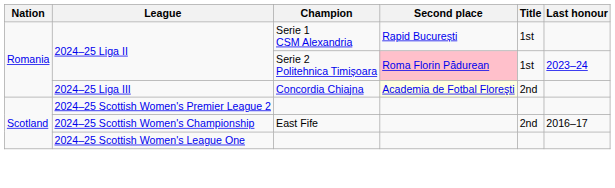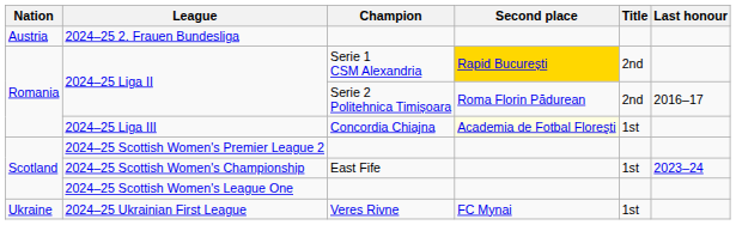 <table class=wikitable style="font-size:14px">
 <tr>
 <th>Nation</th>
 <th>League</th>
 <th>Champion</th>
 <th>Second place</th>
 <th data-sort-type="number">Title</th>
 <th>Last honour</th>
 </tr>
 <tr>
+<td> <a href='#'>Austria</a></td>
+<td><a href='#'>2024–25 2. Frauen Bundesliga</a></td>
+<td></td>
+<td></td>
+<td></td>
+<td></td>
+</tr>
+<tr>
 <td rowspan="3"> <a href='#'>Romania</a></td>
 <td rowspan="2"><a href='#'>2024–25 Liga II</a></td>
 <td>Serie 1 <br> <a href='#'>CSM Alexandria</a></td>
-<td><a href='#'>Rapid București</a></td>
-<td>1st</td>
+<td style="background: gold;"><a href='#'>Rapid București</a></td>
+<td>2nd</td>
 <td></td>
 </tr>
 <tr>
 <td>Serie 2 <br> <a href='#'>Politehnica Timișoara</a></td>
-<td style="background: pink;"><a href='#'>Roma Florin Pădurean</a></td>
-<td>1st</td>
-<td><a href='#'>2023–24</a></td>
+<td><a href='#'>Roma Florin Pădurean</a></td>
+<td>2nd</td>
+<td>2016–17</td>
 </tr>
 <tr>
 <td><a href='#'>2024–25 Liga III</a></td>
 <td><a href='#'>Concordia Chiajna</a></td>
 <td style="background: lightyellow;"><a href='#'>Academia de Fotbal Floreşti</a></td>
-<td>2nd</td>
+<td>1st</td>
 <td></td>
 </tr>
 <tr>
 <td rowspan="3"> <a href='#'>Scotland</a></td>
 <td><a href='#'>2024–25 Scottish Women's Premier League 2</a></td>
 <td></td>
 <td></td>
 <td></td>
 <td></td>
 </tr>
 <tr>
 <td><a href='#'>2024–25 Scottish Women's Championship</a></td>
 <td>East Fife</td>
 <td></td>
-<td>2nd</td>
-<td>2016–17</td>
+<td>1st</td>
+<td><a href='#'>2023–24</a></td>
 </tr>
 <tr>
 <td><a href='#'>2024–25 Scottish Women's League One</a></td>
 <td></td>
 <td></td>
 <td></td>
 <td></td>
 </tr>
+<tr>
+<td> <a href='#'>Ukraine</a></td>
+<td><a href='#'>2024–25 Ukrainian First League</a></td>
+<td><a href='#'>Veres Rivne</a></td>
+<td><a href='#'>FC Mynai</a></td>
+<td>1st</td>
+<td></td>
+</tr>
 </table>
